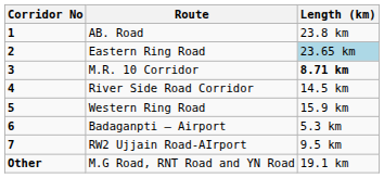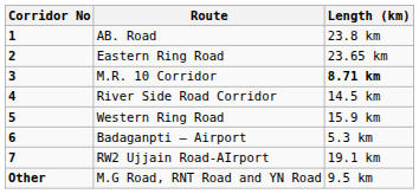 <table class="wikitable">
 <tr>
 <th>Corridor No</th>
 <th>Route</th>
 <th>Length (km)</th>
 </tr>
 <tr>
 <td><strong>1</strong></td>
 <td>AB. Road</td>
 <td>23.8 km</td>
 </tr>
 <tr>
 <td><strong>2</strong></td>
 <td>Eastern Ring Road</td>
-<td style="background: lightblue;">23.65 km</td>
+<td>23.65 km</td>
 </tr>
 <tr>
 <td><strong>3</strong></td>
 <td>M.R. 10 Corridor</td>
 <td><strong>8.71 km</strong></td>
 </tr>
 <tr>
 <td><strong>4</strong></td>
 <td>River Side Road Corridor</td>
 <td>14.5 km</td>
 </tr>
 <tr>
 <td><strong>5</strong></td>
 <td>Western Ring Road</td>
 <td>15.9 km</td>
 </tr>
 <tr>
 <td><strong>6</strong></td>
 <td>Badaganpti – Airport</td>
 <td>5.3 km</td>
 </tr>
 <tr>
 <td><strong>7</strong></td>
 <td>RW2 Ujjain Road-AIrport</td>
-<td>9.5 km</td>
+<td>19.1 km</td>
 </tr>
 <tr>
 <td><strong>Other</strong></td>
 <td>M.G Road, RNT Road and YN Road</td>
-<td>19.1 km</td>
+<td>9.5 km</td>
 </tr>
 </table>
